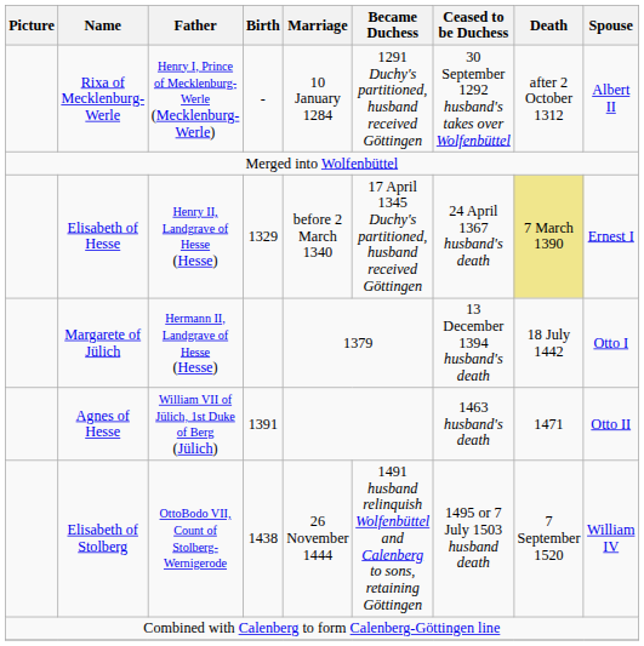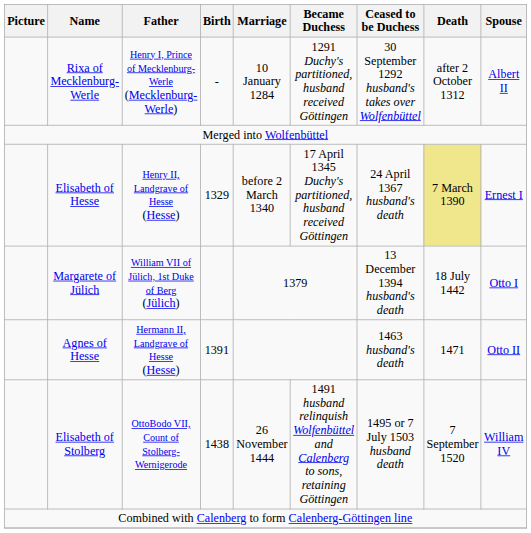 <table width=95% class="wikitable">
 <tr>
 <th width = "8%">Picture</th>
 <th width = "10%">Name</th>
 <th width = "9%">Father</th>
 <th width = "10%">Birth</th>
 <th width = "9%">Marriage</th>
 <th width = "9%">Became Duchess</th>
 <th width = "9%">Ceased to be Duchess</th>
 <th width = "9%">Death</th>
 <th width = "6%">Spouse</th>
 </tr>
 <tr>
 <td align="center"></td>
 <td align="center"><a href='#'>Rixa of Mecklenburg-Werle</a></td>
 <td align="center"><small><a href='#'>Henry I, Prince of Mecklenburg-Werle</a></small><br>(<a href='#'>Mecklenburg-Werle</a>)</td>
 <td align="center">-</td>
 <td align="center">10 January 1284</td>
 <td align="center">1291<br><em>Duchy's partitioned, husband received Göttingen</em></td>
 <td align="center">30 September 1292<br><em>husband's takes over <a href='#'>Wolfenbüttel</a></em></td>
 <td align="center">after 2 October 1312</td>
 <td align="center"><a href='#'>Albert II</a></td>
 </tr>
 <tr>
 <td align="center" colspan="9">Merged into <a href='#'>Wolfenbüttel</a></td>
 </tr>
 <tr>
 <td align="center"></td>
 <td align="center"><a href='#'>Elisabeth of Hesse</a></td>
 <td align="center"><small><a href='#'>Henry II, Landgrave of Hesse</a></small><br>(<a href='#'>Hesse</a>)</td>
 <td align="center">1329</td>
 <td align="center">before 2 March 1340</td>
 <td align="center">17 April 1345<br><em>Duchy's partitioned, husband received Göttingen</em></td>
 <td align="center">24 April 1367<br><em>husband's death</em></td>
 <td align="center" style="background: khaki;">7 March 1390</td>
 <td align="center"><a href='#'>Ernest I</a></td>
 </tr>
 <tr>
 <td align="center"></td>
 <td align="center"><a href='#'>Margarete of Jülich</a></td>
-<td align="center"><small><a href='#'>Hermann II, Landgrave of Hesse</a></small><br>(<a href='#'>Hesse</a>)</td>
+<td align="center"><small><a href='#'>William VII of Jülich, 1st Duke of Berg</a></small><br>(<a href='#'>Jülich</a>)</td>
 <td align="center"></td>
 <td align="center" colspan="2">1379</td>
 <td align="center">13 December 1394<br><em>husband's death</em></td>
 <td align="center">18 July 1442</td>
 <td align="center"><a href='#'>Otto I</a></td>
 </tr>
 <tr>
 <td align="center"></td>
 <td align="center"><a href='#'>Agnes of Hesse</a></td>
-<td align="center"><small><a href='#'>William VII of Jülich, 1st Duke of Berg</a></small><br>(<a href='#'>Jülich</a>)</td>
+<td align="center"><small><a href='#'>Hermann II, Landgrave of Hesse</a></small><br>(<a href='#'>Hesse</a>)</td>
 <td align="center">1391</td>
 <td align="center" colspan="2"></td>
 <td align="center">1463<br><em>husband's death</em></td>
 <td align="center">1471</td>
 <td align="center"><a href='#'>Otto II</a></td>
 </tr>
 <tr>
 <td align="center"></td>
 <td align="center"><a href='#'>Elisabeth of Stolberg</a></td>
 <td align="center"><small><a href='#'>OttoBodo VII, Count of Stolberg-Wernigerode</a></small></td>
 <td align="center">1438</td>
 <td align="center">26 November 1444</td>
 <td align="center">1491<br><em>husband relinquish <a href='#'>Wolfenbüttel</a> and <a href='#'>Calenberg</a> to sons, retaining Göttingen</em></td>
 <td align="center">1495 or 7 July 1503<br><em>husband death</em></td>
 <td align="center">7 September 1520</td>
 <td align="center"><a href='#'>William IV</a></td>
 </tr>
 <tr>
 <td align="center" colspan="9">Combined with <a href='#'>Calenberg</a> to form <a href='#'>Calenberg-Göttingen line</a></td>
 </tr>
 <tr>
 </tr>
 </table>
